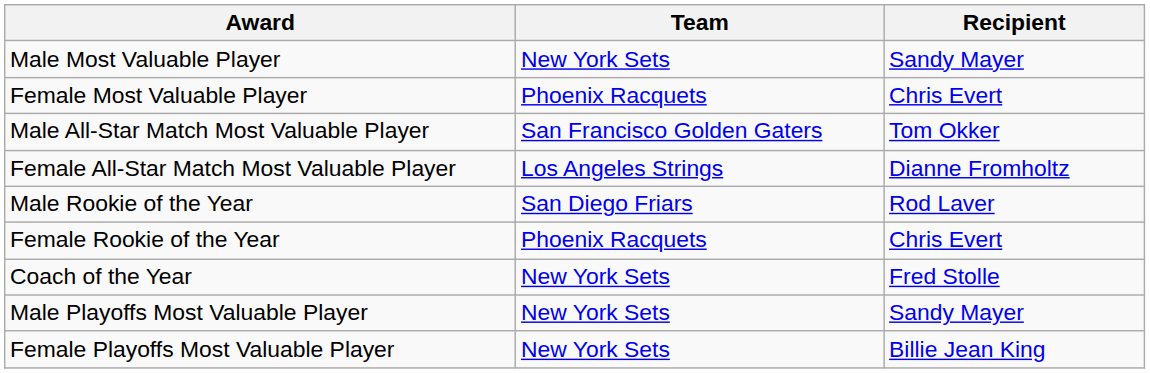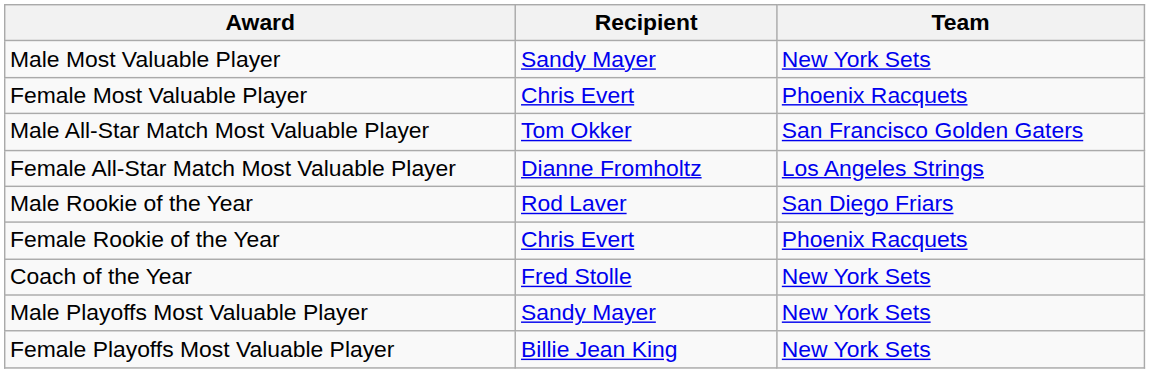 <table class="wikitable" style="text-align:left">
 <tr>
 <th width="350px">Award</th>
+<th width="175px">Recipient</th>
 <th width="250px">Team</th>
-<th width="175px">Recipient</th>
 </tr>
 <tr>
 <td>Male Most Valuable Player</td>
+<td><a href='#'>Sandy Mayer</a></td>
 <td><a href='#'>New York Sets</a></td>
-<td><a href='#'>Sandy Mayer</a></td>
 </tr>
 <tr>
 <td>Female Most Valuable Player</td>
+<td><a href='#'>Chris Evert</a></td>
 <td><a href='#'>Phoenix Racquets</a></td>
-<td><a href='#'>Chris Evert</a></td>
 </tr>
 <tr>
 <td>Male All-Star Match Most Valuable Player</td>
+<td><a href='#'>Tom Okker</a></td>
 <td><a href='#'>San Francisco Golden Gaters</a></td>
-<td><a href='#'>Tom Okker</a></td>
 </tr>
 <tr>
 <td>Female All-Star Match Most Valuable Player</td>
+<td><a href='#'>Dianne Fromholtz</a></td>
 <td><a href='#'>Los Angeles Strings</a></td>
-<td><a href='#'>Dianne Fromholtz</a></td>
 </tr>
 <tr>
 <td>Male Rookie of the Year</td>
+<td><a href='#'>Rod Laver</a></td>
 <td><a href='#'>San Diego Friars</a></td>
-<td><a href='#'>Rod Laver</a></td>
 </tr>
 <tr>
 <td>Female Rookie of the Year</td>
+<td><a href='#'>Chris Evert</a></td>
 <td><a href='#'>Phoenix Racquets</a></td>
-<td><a href='#'>Chris Evert</a></td>
 </tr>
 <tr>
 <td>Coach of the Year</td>
+<td><a href='#'>Fred Stolle</a></td>
 <td><a href='#'>New York Sets</a></td>
-<td><a href='#'>Fred Stolle</a></td>
 </tr>
 <tr>
 <td>Male Playoffs Most Valuable Player</td>
+<td><a href='#'>Sandy Mayer</a></td>
 <td><a href='#'>New York Sets</a></td>
-<td><a href='#'>Sandy Mayer</a></td>
 </tr>
 <tr>
 <td>Female Playoffs Most Valuable Player</td>
+<td><a href='#'>Billie Jean King</a></td>
 <td><a href='#'>New York Sets</a></td>
-<td><a href='#'>Billie Jean King</a></td>
 </tr>
 </table>
